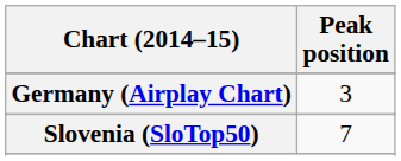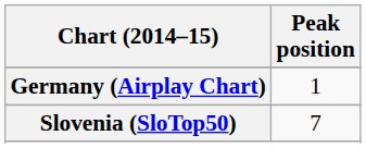 <table class="wikitable sortable plainrowheaders">
 <tr>
 <th>Chart (2014–15)</th>
 <th>Peak<br>position</th>
 </tr>
 <tr>
 </tr>
 <tr>
 </tr>
 <tr>
 </tr>
 <tr>
 </tr>
 <tr>
 </tr>
 <tr>
 </tr>
 <tr>
 </tr>
 <tr>
 </tr>
 <tr>
 </tr>
 <tr>
 </tr>
 <tr>
 </tr>
 <tr>
 </tr>
 <tr>
 <th scope="row">Germany (<a href='#'>Airplay Chart</a>)</th>
-<td style="text-align:center;">3</td>
+<td style="text-align:center;">1</td>
 </tr>
 <tr>
 </tr>
 <tr>
 </tr>
 <tr>
 </tr>
 <tr>
 </tr>
 <tr>
 </tr>
 <tr>
 </tr>
 <tr>
 </tr>
 <tr>
 </tr>
 <tr>
 </tr>
 <tr>
 </tr>
 <tr>
 </tr>
 <tr>
 </tr>
 <tr>
 <th scope="row">Slovenia (<a href='#'>SloTop50</a>)</th>
 <td align=center>7</td>
 </tr>
 <tr>
 </tr>
 <tr>
 </tr>
 <tr>
 </tr>
 <tr>
 </tr>
 <tr>
 </tr>
 <tr>
 </tr>
 <tr>
 </tr>
 <tr>
 </tr>
 <tr>
 </tr>
 </table>
